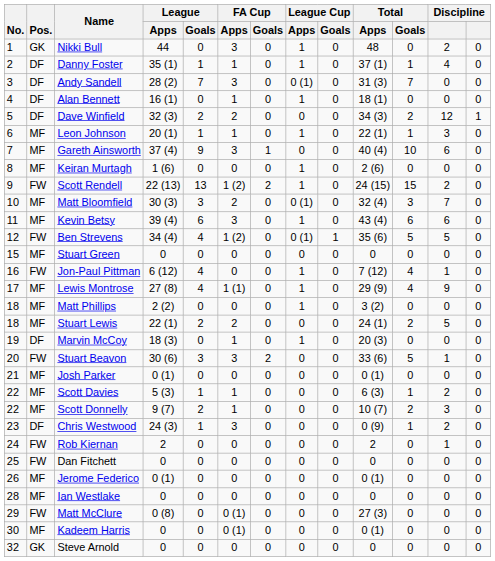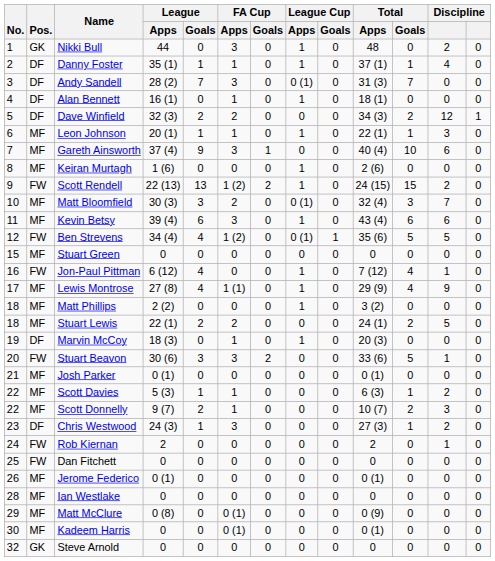 <table class="wikitable" style="text-align:center">
 <tr>
 <th rowspan="2" valign="bottom">No.</th>
 <th rowspan="2" valign="bottom">Pos.</th>
 <th rowspan="2">Name</th>
 <th colspan="2" width="85">League</th>
 <th colspan="2" width="85">FA Cup</th>
 <th colspan="2" width="85">League Cup</th>
 <th colspan="2" width="85">Total</th>
 <th colspan="2" width="85">Discipline</th>
 </tr>
 <tr>
 <th>Apps</th>
 <th>Goals</th>
 <th>Apps</th>
 <th>Goals</th>
 <th>Apps</th>
 <th>Goals</th>
 <th>Apps</th>
 <th>Goals</th>
 <th></th>
 <th></th>
 </tr>
 <tr>
 <td align="left">1</td>
 <td align="left">GK</td>
 <td align="left"> <a href='#'>Nikki Bull</a></td>
 <td>44</td>
 <td>0</td>
 <td>3</td>
 <td>0</td>
 <td>1</td>
 <td>0</td>
 <td>48</td>
 <td>0</td>
 <td>2</td>
 <td>0</td>
 </tr>
 <tr>
 <td align="left">2</td>
 <td align="left">DF</td>
 <td align="left"> <a href='#'>Danny Foster</a></td>
 <td>35 (1)</td>
 <td>1</td>
 <td>1</td>
 <td>0</td>
 <td>1</td>
 <td>0</td>
 <td>37 (1)</td>
 <td>1</td>
 <td>4</td>
 <td>0</td>
 </tr>
 <tr>
 <td align="left">3</td>
 <td align="left">DF</td>
 <td align="left"> <a href='#'>Andy Sandell</a></td>
 <td>28 (2)</td>
 <td>7</td>
 <td>3</td>
 <td>0</td>
 <td>0 (1)</td>
 <td>0</td>
 <td>31 (3)</td>
 <td>7</td>
 <td>0</td>
 <td>0</td>
 </tr>
 <tr>
 <td align="left">4</td>
 <td align="left">DF</td>
 <td align="left"> <a href='#'>Alan Bennett</a></td>
 <td>16 (1)</td>
 <td>0</td>
 <td>1</td>
 <td>0</td>
 <td>1</td>
 <td>0</td>
 <td>18 (1)</td>
 <td>0</td>
 <td>0</td>
 <td>0</td>
 </tr>
 <tr>
 <td align="left">5</td>
 <td align="left">DF</td>
 <td align="left"> <a href='#'>Dave Winfield</a></td>
 <td>32 (3)</td>
 <td>2</td>
 <td>2</td>
 <td>0</td>
 <td>0</td>
 <td>0</td>
 <td>34 (3)</td>
 <td>2</td>
 <td>12</td>
 <td>1</td>
 </tr>
 <tr>
 <td align="left">6</td>
 <td align="left">MF</td>
 <td align="left"> <a href='#'>Leon Johnson</a></td>
 <td>20 (1)</td>
 <td>1</td>
 <td>1</td>
 <td>0</td>
 <td>1</td>
 <td>0</td>
 <td>22 (1)</td>
 <td>1</td>
 <td>3</td>
 <td>0</td>
 </tr>
 <tr>
 <td align="left">7</td>
 <td align="left">MF</td>
 <td align="left"> <a href='#'>Gareth Ainsworth</a></td>
 <td>37 (4)</td>
 <td>9</td>
 <td>3</td>
 <td>1</td>
 <td>0</td>
 <td>0</td>
 <td>40 (4)</td>
 <td>10</td>
 <td>6</td>
 <td>0</td>
 </tr>
 <tr>
 <td align="left">8</td>
 <td align="left">MF</td>
 <td align="left"> <a href='#'>Keiran Murtagh</a></td>
 <td>1 (6)</td>
 <td>0</td>
 <td>0</td>
 <td>0</td>
 <td>1</td>
 <td>0</td>
 <td>2 (6)</td>
 <td>0</td>
 <td>0</td>
 <td>0</td>
 </tr>
 <tr>
 <td align="left">9</td>
 <td align="left">FW</td>
 <td align="left"> <a href='#'>Scott Rendell</a></td>
 <td>22 (13)</td>
 <td>13</td>
 <td>1 (2)</td>
 <td>2</td>
 <td>1</td>
 <td>0</td>
 <td>24 (15)</td>
 <td>15</td>
 <td>2</td>
 <td>0</td>
 </tr>
 <tr>
 <td align="left">10</td>
 <td align="left">MF</td>
 <td align="left"> <a href='#'>Matt Bloomfield</a></td>
 <td>30 (3)</td>
 <td>3</td>
 <td>2</td>
 <td>0</td>
 <td>0 (1)</td>
 <td>0</td>
 <td>32 (4)</td>
 <td>3</td>
 <td>7</td>
 <td>0</td>
 </tr>
 <tr>
 <td align="left">11</td>
 <td align="left">MF</td>
 <td align="left"> <a href='#'>Kevin Betsy</a></td>
 <td>39 (4)</td>
 <td>6</td>
 <td>3</td>
 <td>0</td>
 <td>1</td>
 <td>0</td>
 <td>43 (4)</td>
 <td>6</td>
 <td>6</td>
 <td>0</td>
 </tr>
 <tr>
 <td align="left">12</td>
 <td align="left">FW</td>
 <td align="left"> <a href='#'>Ben Strevens</a></td>
 <td>34 (4)</td>
 <td>4</td>
 <td>1 (2)</td>
 <td>0</td>
 <td>0 (1)</td>
 <td>1</td>
 <td>35 (6)</td>
 <td>5</td>
 <td>5</td>
 <td>0</td>
 </tr>
 <tr>
 <td align="left">15</td>
 <td align="left">MF</td>
 <td align="left"> <a href='#'>Stuart Green</a></td>
 <td>0</td>
 <td>0</td>
 <td>0</td>
 <td>0</td>
 <td>0</td>
 <td>0</td>
 <td>0</td>
 <td>0</td>
 <td>0</td>
 <td>0</td>
 </tr>
 <tr>
 <td align="left">16</td>
 <td align="left">FW</td>
 <td align="left"> <a href='#'>Jon-Paul Pittman</a></td>
 <td>6 (12)</td>
 <td>4</td>
 <td>0</td>
 <td>0</td>
 <td>1</td>
 <td>0</td>
 <td>7 (12)</td>
 <td>4</td>
 <td>1</td>
 <td>0</td>
 </tr>
 <tr>
 <td align="left">17</td>
 <td align="left">MF</td>
 <td align="left"> <a href='#'>Lewis Montrose</a></td>
 <td>27 (8)</td>
 <td>4</td>
 <td>1 (1)</td>
 <td>0</td>
 <td>1</td>
 <td>0</td>
 <td>29 (9)</td>
 <td>4</td>
 <td>9</td>
 <td>0</td>
 </tr>
 <tr>
 <td align="left">18</td>
 <td align="left">MF</td>
 <td align="left"> <a href='#'>Matt Phillips</a></td>
 <td>2 (2)</td>
 <td>0</td>
 <td>0</td>
 <td>0</td>
 <td>1</td>
 <td>0</td>
 <td>3 (2)</td>
 <td>0</td>
 <td>0</td>
 <td>0</td>
 </tr>
 <tr>
 <td align="left">18</td>
 <td align="left">MF</td>
 <td align="left"> <a href='#'>Stuart Lewis</a></td>
 <td>22 (1)</td>
 <td>2</td>
 <td>2</td>
 <td>0</td>
 <td>0</td>
 <td>0</td>
 <td>24 (1)</td>
 <td>2</td>
 <td>5</td>
 <td>0</td>
 </tr>
 <tr>
 <td align="left">19</td>
 <td align="left">DF</td>
 <td align="left"> <a href='#'>Marvin McCoy</a></td>
 <td>18 (3)</td>
 <td>0</td>
 <td>1</td>
 <td>0</td>
 <td>1</td>
 <td>0</td>
 <td>20 (3)</td>
 <td>0</td>
 <td>0</td>
 <td>0</td>
 </tr>
 <tr>
 <td align="left">20</td>
 <td align="left">FW</td>
 <td align="left"> <a href='#'>Stuart Beavon</a></td>
 <td>30 (6)</td>
 <td>3</td>
 <td>3</td>
 <td>2</td>
 <td>0</td>
 <td>0</td>
 <td>33 (6)</td>
 <td>5</td>
 <td>1</td>
 <td>0</td>
 </tr>
 <tr>
 <td align="left">21</td>
 <td align="left">MF</td>
 <td align="left"> <a href='#'>Josh Parker</a></td>
 <td>0 (1)</td>
 <td>0</td>
 <td>0</td>
 <td>0</td>
 <td>0</td>
 <td>0</td>
 <td>0 (1)</td>
 <td>0</td>
 <td>0</td>
 <td>0</td>
 </tr>
 <tr>
 <td align="left">22</td>
 <td align="left">MF</td>
 <td align="left"> <a href='#'>Scott Davies</a></td>
 <td>5 (3)</td>
 <td>1</td>
 <td>1</td>
 <td>0</td>
 <td>0</td>
 <td>0</td>
 <td>6 (3)</td>
 <td>1</td>
 <td>2</td>
 <td>0</td>
 </tr>
 <tr>
 <td align="left">22</td>
 <td align="left">MF</td>
 <td align="left"> <a href='#'>Scott Donnelly</a></td>
 <td>9 (7)</td>
 <td>2</td>
 <td>1</td>
 <td>0</td>
 <td>0</td>
 <td>0</td>
 <td>10 (7)</td>
 <td>2</td>
 <td>3</td>
 <td>0</td>
 </tr>
 <tr>
 <td align="left">23</td>
 <td align="left">DF</td>
 <td align="left"> <a href='#'>Chris Westwood</a></td>
 <td>24 (3)</td>
 <td>1</td>
 <td>3</td>
 <td>0</td>
 <td>0</td>
 <td>0</td>
-<td>0 (9)</td>
+<td>27 (3)</td>
 <td>1</td>
 <td>2</td>
 <td>0</td>
 </tr>
 <tr>
 <td align="left">24</td>
 <td align="left">FW</td>
 <td align="left"> <a href='#'>Rob Kiernan</a></td>
 <td>2</td>
 <td>0</td>
 <td>0</td>
 <td>0</td>
 <td>0</td>
 <td>0</td>
 <td>2</td>
 <td>0</td>
 <td>1</td>
 <td>0</td>
 </tr>
 <tr>
 <td align="left">25</td>
 <td align="left">FW</td>
 <td align="left"> Dan Fitchett</td>
 <td>0</td>
 <td>0</td>
 <td>0</td>
 <td>0</td>
 <td>0</td>
 <td>0</td>
 <td>0</td>
 <td>0</td>
 <td>0</td>
 <td>0</td>
 </tr>
 <tr>
 <td align="left">26</td>
 <td align="left">MF</td>
 <td align="left"> <a href='#'>Jerome Federico</a></td>
 <td>0 (1)</td>
 <td>0</td>
 <td>0</td>
 <td>0</td>
 <td>0</td>
 <td>0</td>
 <td>0 (1)</td>
 <td>0</td>
 <td>0</td>
 <td>0</td>
 </tr>
 <tr>
 <td align="left">28</td>
 <td align="left">MF</td>
 <td align="left"> <a href='#'>Ian Westlake</a></td>
 <td>0</td>
 <td>0</td>
 <td>0</td>
 <td>0</td>
 <td>0</td>
 <td>0</td>
 <td>0</td>
 <td>0</td>
 <td>0</td>
 <td>0</td>
 </tr>
 <tr>
 <td align="left">29</td>
-<td align="left">FW</td>
+<td align="left">MF</td>
 <td align="left"> <a href='#'>Matt McClure</a></td>
 <td>0 (8)</td>
 <td>0</td>
 <td>0 (1)</td>
 <td>0</td>
 <td>0</td>
 <td>0</td>
-<td>27 (3)</td>
+<td>0 (9)</td>
 <td>0</td>
 <td>0</td>
 <td>0</td>
 </tr>
 <tr>
 <td align="left">30</td>
 <td align="left">MF</td>
 <td align="left"> <a href='#'>Kadeem Harris</a></td>
 <td>0</td>
 <td>0</td>
 <td>0 (1)</td>
 <td>0</td>
 <td>0</td>
 <td>0</td>
 <td>0 (1)</td>
 <td>0</td>
 <td>0</td>
 <td>0</td>
 </tr>
 <tr>
 <td align="left">32</td>
 <td align="left">GK</td>
 <td align="left"> Steve Arnold</td>
 <td>0</td>
 <td>0</td>
 <td>0</td>
 <td>0</td>
 <td>0</td>
 <td>0</td>
 <td>0</td>
 <td>0</td>
 <td>0</td>
 <td>0</td>
 </tr>
 </table>
